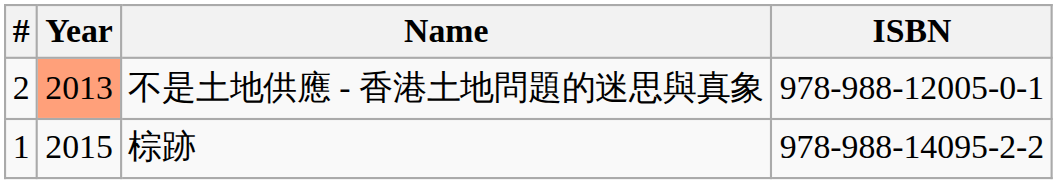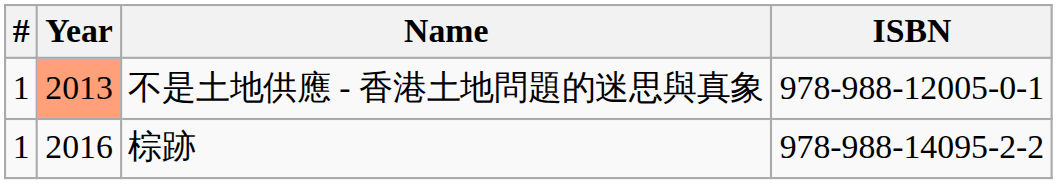 <table class="wikitable mw-collapsible">
 <tr>
 <th>#</th>
 <th>Year</th>
 <th>Name</th>
 <th>ISBN</th>
 </tr>
 <tr>
-<td>2</td>
+<td>1</td>
 <td style="background: lightsalmon;">2013</td>
 <td>不是土地供應 - 香港土地問題的迷思與真象</td>
 <td>978-988-12005-0-1</td>
 </tr>
 <tr>
 <td>1</td>
-<td>2015</td>
+<td>2016</td>
 <td>棕跡</td>
 <td>978-988-14095-2-2</td>
 </tr>
 </table>
